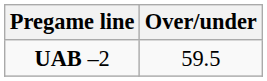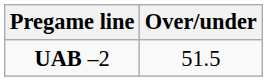 <table class="wikitable">
 <tr align="center">
 <th style=>Pregame line</th>
 <th style=>Over/under</th>
 </tr>
 <tr align="center">
 <td><strong>UAB</strong> –2</td>
-<td>59.5</td>
+<td>51.5</td>
 </tr>
 </table>
